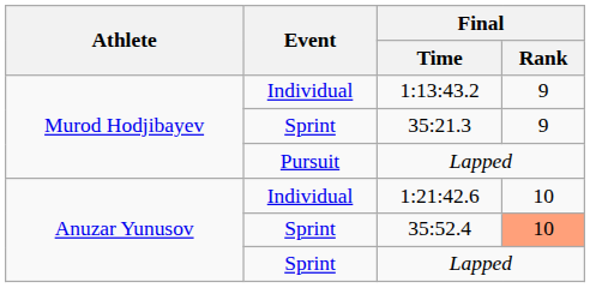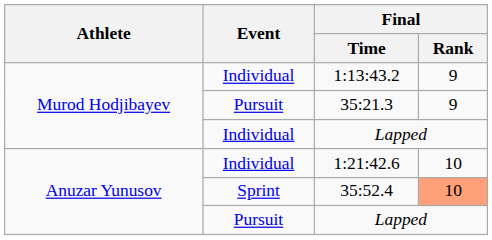 <table class="wikitable" style="font-size:90%; text-align:center; width:400px">
 <tr>
 <th rowspan="2">Athlete</th>
 <th rowspan="2">Event</th>
 <th colspan="2">Final</th>
 </tr>
 <tr>
 <th>Time</th>
 <th>Rank</th>
 </tr>
 <tr>
 <td rowspan="3"><a href='#'>Murod Hodjibayev</a></td>
 <td><a href='#'>Individual</a></td>
 <td>1:13:43.2</td>
 <td>9</td>
 </tr>
 <tr>
-<td><a href='#'>Sprint</a></td>
+<td><a href='#'>Pursuit</a></td>
 <td>35:21.3</td>
 <td>9</td>
 </tr>
 <tr>
-<td><a href='#'>Pursuit</a></td>
+<td><a href='#'>Individual</a></td>
 <td colspan=2><em>Lapped</em></td>
 </tr>
 <tr>
 <td rowspan="3"><a href='#'>Anuzar Yunusov</a></td>
 <td><a href='#'>Individual</a></td>
 <td>1:21:42.6</td>
 <td>10</td>
 </tr>
 <tr>
 <td><a href='#'>Sprint</a></td>
 <td>35:52.4</td>
 <td style="background: lightsalmon;">10</td>
 </tr>
 <tr>
-<td><a href='#'>Sprint</a></td>
+<td><a href='#'>Pursuit</a></td>
 <td colspan=2><em>Lapped</em></td>
 </tr>
 </table>
